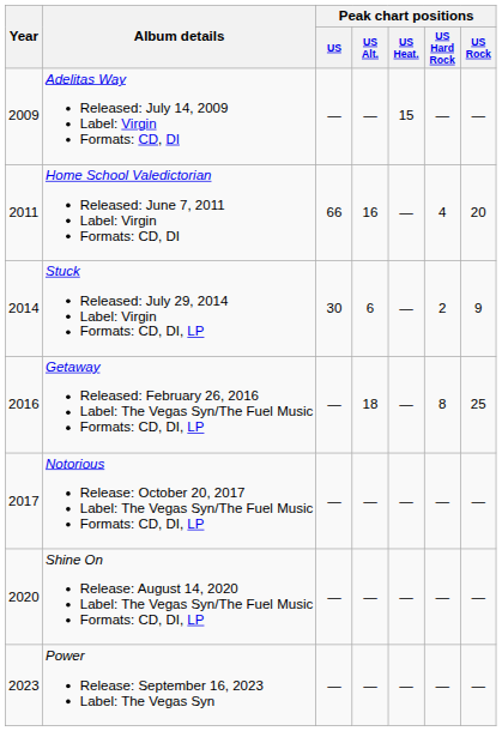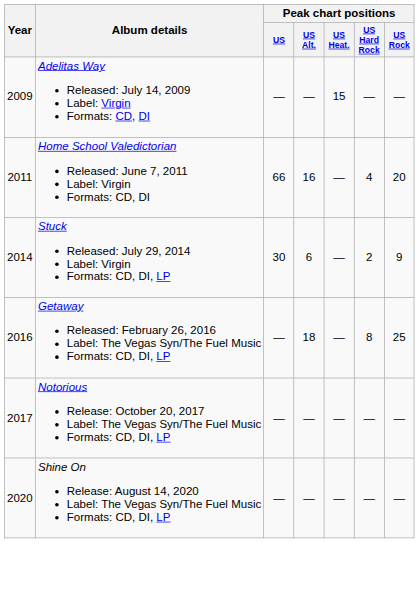 <table class="wikitable">
 <tr>
 <th rowspan="2">Year</th>
 <th rowspan="2">Album details</th>
 <th colspan="5">Peak chart positions</th>
 </tr>
 <tr>
 <th style="width:3em;font-size:75%"><a href='#'>US</a><br></th>
 <th style="width:3em;font-size:75%"><a href='#'>US<br>Alt.</a><br></th>
 <th style="width:3em;font-size:75%"><a href='#'>US<br>Heat.</a><br></th>
 <th style="width:3em;font-size:75%"><a href='#'>US<br>Hard Rock</a><br></th>
 <th style="width:3em;font-size:75%"><a href='#'>US<br>Rock</a><br></th>
 </tr>
 <tr>
 <td style="text-align:center;">2009</td>
 <td align="left"><em><a href='#'>Adelitas Way</a></em><br><ul><li>Released: July 14, 2009</li><li>Label: <a href='#'>Virgin</a></li><li>Formats: <a href='#'>CD</a>, <a href='#'>DI</a></li></ul></td>
 <td style="text-align:center;">—</td>
 <td style="text-align:center;">—</td>
 <td style="text-align:center;">15</td>
 <td style="text-align:center;">—</td>
 <td style="text-align:center;">—</td>
 </tr>
 <tr>
 <td style="text-align:center;">2011</td>
 <td align="left"><em><a href='#'>Home School Valedictorian</a></em><br><ul><li>Released: June 7, 2011</li><li>Label: Virgin</li><li>Formats: CD, DI</li></ul></td>
 <td style="text-align:center;">66</td>
 <td style="text-align:center;">16</td>
 <td style="text-align:center;">—</td>
 <td style="text-align:center;">4</td>
 <td style="text-align:center;">20</td>
 </tr>
 <tr>
 <td style="text-align:center;">2014</td>
 <td align="left"><em><a href='#'>Stuck</a></em><br><ul><li>Released: July 29, 2014</li><li>Label: Virgin</li><li>Formats: CD, DI, <a href='#'>LP</a></li></ul></td>
 <td style="text-align:center;">30</td>
 <td style="text-align:center;">6</td>
 <td style="text-align:center;">—</td>
 <td style="text-align:center;">2</td>
 <td style="text-align:center;">9</td>
 </tr>
 <tr>
 <td style="text-align:center;">2016</td>
 <td align="left"><em><a href='#'>Getaway</a></em><br><ul><li>Released: February 26, 2016</li><li>Label: The Vegas Syn/The Fuel Music</li><li>Formats: CD, DI, <a href='#'>LP</a></li></ul></td>
 <td style="text-align:center;">—</td>
 <td style="text-align:center;">18</td>
 <td style="text-align:center;">—</td>
 <td style="text-align:center;">8</td>
 <td style="text-align:center;">25</td>
 </tr>
 <tr>
 <td style="text-align:center;">2017</td>
 <td align="left"><em><a href='#'>Notorious</a></em><br><ul><li>Release: October 20, 2017</li><li>Label: The Vegas Syn/The Fuel Music</li><li>Formats: CD, DI, <a href='#'>LP</a></li></ul></td>
 <td style="text-align:center;">—</td>
 <td style="text-align:center;">—</td>
 <td style="text-align:center;">—</td>
 <td style="text-align:center;">—</td>
 <td style="text-align:center;">—</td>
 </tr>
 <tr>
 <td style="text-align:center;">2020</td>
 <td align="left"><em>Shine On</em><br><ul><li>Release: August 14, 2020</li><li>Label: The Vegas Syn/The Fuel Music</li><li>Formats: CD, DI, <a href='#'>LP</a></li></ul></td>
 <td style="text-align:center;">—</td>
 <td style="text-align:center;">—</td>
 <td style="text-align:center;">—</td>
 <td style="text-align:center;">—</td>
 <td style="text-align:center;">—</td>
 </tr>
-<tr>
-<td style="text-align:center;">2023</td>
-<td align="left"><em>Power</em><br><ul><li>Release: September 16, 2023</li><li>Label: The Vegas Syn</li></ul></td>
-<td style="text-align:center;">—</td>
-<td style="text-align:center;">—</td>
-<td style="text-align:center;">—</td>
-<td style="text-align:center;">—</td>
-<td style="text-align:center;">—</td>
-</tr>
 </table>
